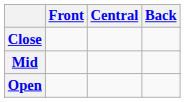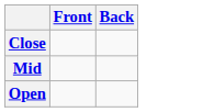 <table class="wikitable" style="text-align: center;">
 <tr>
 <th></th>
 <th><a href='#'>Front</a></th>
-<th><a href='#'>Central</a></th>
 <th><a href='#'>Back</a></th>
 </tr>
 <tr>
 <th><a href='#'>Close</a></th>
 <td></td>
-<td> </td>
 <td></td>
 </tr>
 <tr>
 <th><a href='#'>Mid</a></th>
 <td></td>
-<td> </td>
 <td></td>
 </tr>
 <tr>
 <th><a href='#'>Open</a></th>
 <td></td>
 <td></td>
-<td></td>
 </tr>
 </table>
